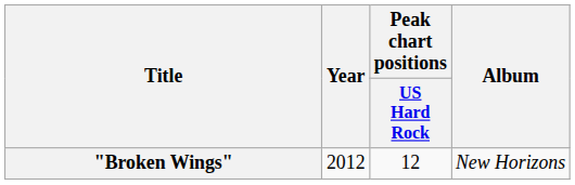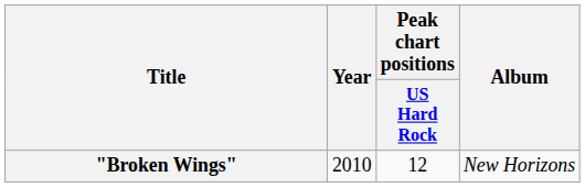 <table class="wikitable plainrowheaders" style="text-align:center;">
 <tr>
 <th scope="col" rowspan="2" style="width:16em;">Title</th>
 <th scope="col" rowspan="2">Year</th>
 <th scope="col">Peak chart positions</th>
 <th scope="col" rowspan="2">Album</th>
 </tr>
 <tr>
 <th scope="col" style="width:3em;font-size:90%;"><a href='#'>US<br>Hard<br>Rock</a><br></th>
 </tr>
 <tr>
 <th scope="row">"Broken Wings"</th>
-<td>2012</td>
+<td>2010</td>
 <td>12</td>
 <td><em>New Horizons</em></td>
 </tr>
 </table>
